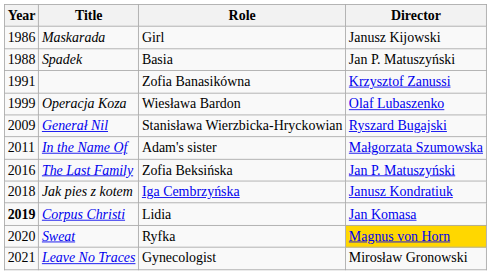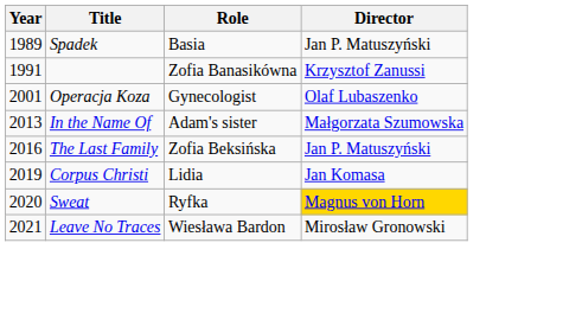 <table class="wikitable sortable">
 <tr>
 <th>Year</th>
 <th>Title</th>
 <th>Role</th>
 <th class="unsortable">Director</th>
 </tr>
 <tr>
-<td>1986</td>
-<td><em>Maskarada</em></td>
-<td>Girl</td>
-<td>Janusz Kijowski</td>
-</tr>
-<tr>
-<td>1988</td>
+<td>1989</td>
 <td><em>Spadek</em></td>
 <td>Basia</td>
 <td>Jan P. Matuszyński</td>
 </tr>
 <tr>
 <td>1991</td>
 <td></td>
 <td>Zofia Banasikówna</td>
 <td><a href='#'>Krzysztof Zanussi</a></td>
 </tr>
 <tr>
-<td>1999</td>
+<td>2001</td>
 <td><em>Operacja Koza</em></td>
-<td>Wiesława Bardon</td>
+<td>Gynecologist</td>
 <td><a href='#'>Olaf Lubaszenko</a></td>
 </tr>
 <tr>
-<td>2009</td>
-<td><em><a href='#'>Generał Nil</a></em></td>
-<td>Stanisława Wierzbicka-Hryckowian</td>
-<td><a href='#'>Ryszard Bugajski</a></td>
-</tr>
-<tr>
-<td>2011</td>
+<td>2013</td>
 <td><em><a href='#'>In the Name Of</a></em></td>
 <td>Adam's sister</td>
 <td><a href='#'>Małgorzata Szumowska</a></td>
 </tr>
 <tr>
 <td>2016</td>
 <td><em><a href='#'>The Last Family</a></em></td>
 <td>Zofia Beksińska</td>
 <td><a href='#'>Jan P. Matuszyński</a></td>
 </tr>
 <tr>
-<td>2018</td>
-<td><em>Jak pies z kotem</em></td>
-<td><a href='#'>Iga Cembrzyńska</a></td>
-<td><a href='#'>Janusz Kondratiuk</a></td>
-</tr>
-<tr>
-<td><strong>2019</strong></td>
+<td>2019</td>
 <td><em><a href='#'>Corpus Christi</a></em></td>
 <td>Lidia</td>
 <td><a href='#'>Jan Komasa</a></td>
 </tr>
 <tr>
 <td>2020</td>
 <td><em><a href='#'>Sweat</a></em></td>
 <td>Ryfka</td>
 <td style="background: gold;"><a href='#'>Magnus von Horn</a></td>
 </tr>
 <tr>
 <td>2021</td>
 <td><em><a href='#'>Leave No Traces</a></em></td>
-<td>Gynecologist</td>
+<td>Wiesława Bardon</td>
 <td>Mirosław Gronowski</td>
 </tr>
 </table>
